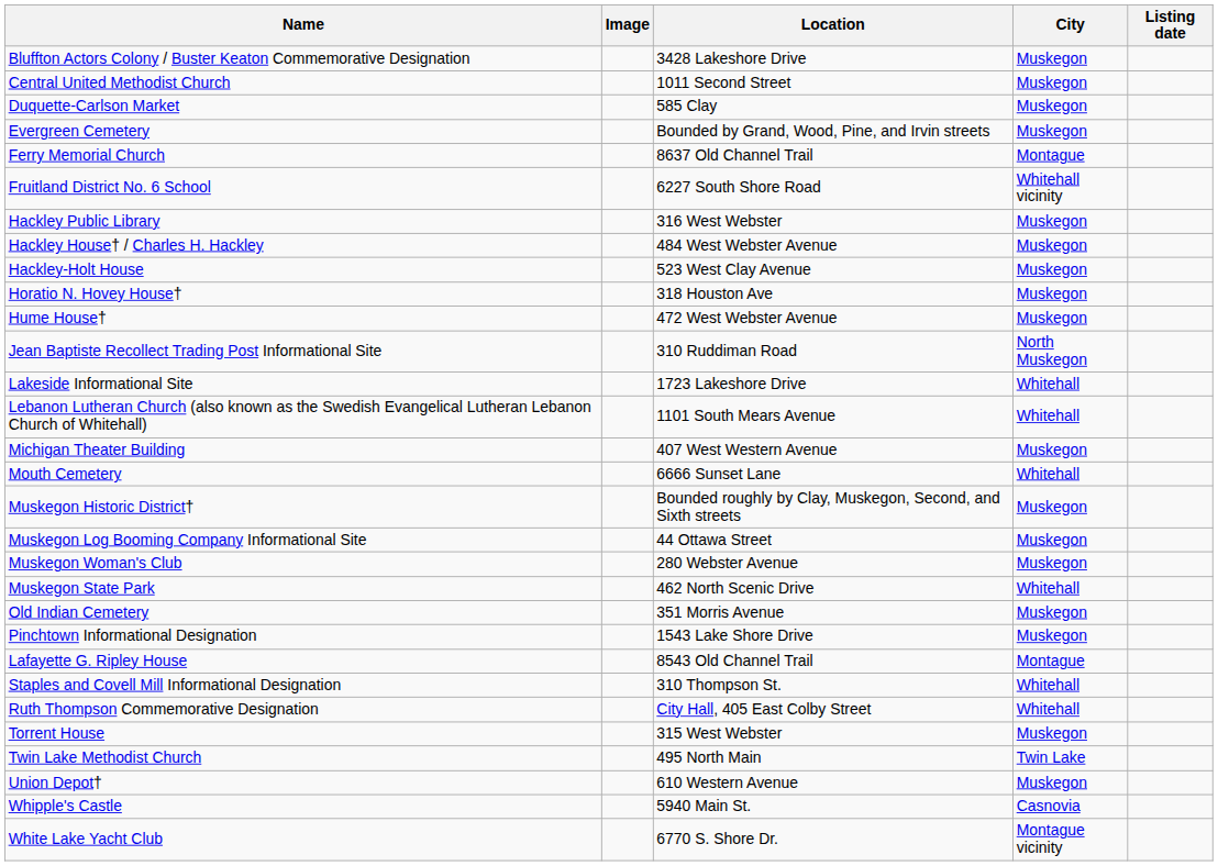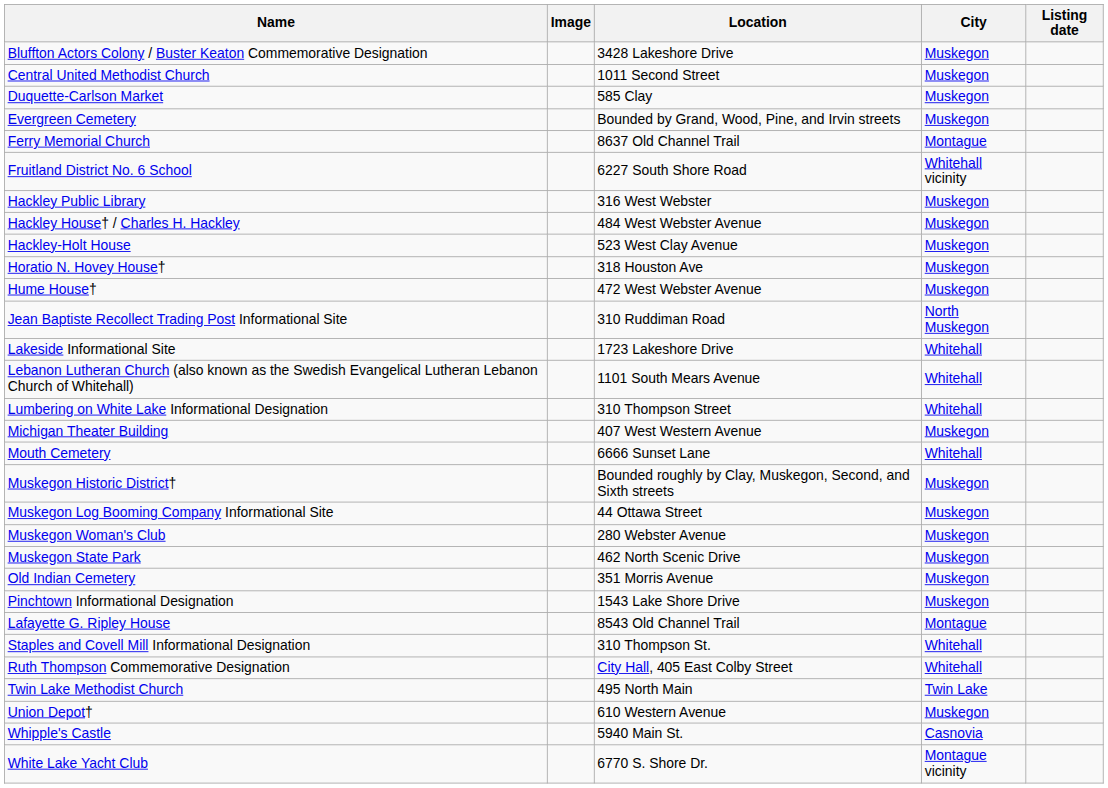 <table class="wikitable sortable" style="width:100%">
 <tr>
 <th>Name</th>
 <th>Image</th>
 <th>Location</th>
 <th>City</th>
 <th>Listing date</th>
 </tr>
 <tr>
 <td><a href='#'>Bluffton Actors Colony</a> / <a href='#'>Buster Keaton</a> Commemorative Designation</td>
 <td></td>
 <td>3428 Lakeshore Drive</td>
 <td><a href='#'>Muskegon</a></td>
 <td></td>
 </tr>
 <tr>
 <td><a href='#'>Central United Methodist Church</a></td>
 <td></td>
 <td>1011 Second Street</td>
 <td><a href='#'>Muskegon</a></td>
 <td></td>
 </tr>
 <tr>
 <td><a href='#'>Duquette-Carlson Market</a></td>
 <td></td>
 <td>585 Clay</td>
 <td><a href='#'>Muskegon</a></td>
 <td></td>
 </tr>
 <tr>
 <td><a href='#'>Evergreen Cemetery</a></td>
 <td></td>
 <td>Bounded by Grand, Wood, Pine, and Irvin streets</td>
 <td><a href='#'>Muskegon</a></td>
 <td></td>
 </tr>
 <tr>
 <td><a href='#'>Ferry Memorial Church</a></td>
 <td></td>
 <td>8637 Old Channel Trail</td>
 <td><a href='#'>Montague</a></td>
 <td></td>
 </tr>
 <tr>
 <td><a href='#'>Fruitland District No. 6 School</a></td>
 <td></td>
 <td>6227 South Shore Road</td>
 <td><a href='#'>Whitehall</a> vicinity</td>
 <td></td>
 </tr>
 <tr>
 <td><a href='#'>Hackley Public Library</a></td>
 <td></td>
 <td>316 West Webster</td>
 <td><a href='#'>Muskegon</a></td>
 <td></td>
 </tr>
 <tr>
 <td><a href='#'>Hackley House</a>† / <a href='#'>Charles H. Hackley</a></td>
 <td></td>
 <td>484 West Webster Avenue</td>
 <td><a href='#'>Muskegon</a></td>
 <td></td>
 </tr>
 <tr>
 <td><a href='#'>Hackley-Holt House</a></td>
 <td></td>
 <td>523 West Clay Avenue</td>
 <td><a href='#'>Muskegon</a></td>
 <td></td>
 </tr>
 <tr>
 <td><a href='#'>Horatio N. Hovey House</a>†</td>
 <td></td>
 <td>318 Houston Ave</td>
 <td><a href='#'>Muskegon</a></td>
 <td></td>
 </tr>
 <tr>
 <td><a href='#'>Hume House</a>†</td>
 <td></td>
 <td>472 West Webster Avenue</td>
 <td><a href='#'>Muskegon</a></td>
 <td></td>
 </tr>
 <tr>
 <td><a href='#'>Jean Baptiste Recollect Trading Post</a> Informational Site</td>
 <td></td>
 <td>310 Ruddiman Road</td>
 <td><a href='#'>North Muskegon</a></td>
 <td></td>
 </tr>
 <tr>
 <td><a href='#'>Lakeside</a> Informational Site</td>
 <td></td>
 <td>1723 Lakeshore Drive</td>
 <td><a href='#'>Whitehall</a></td>
 <td></td>
 </tr>
 <tr>
 <td><a href='#'>Lebanon Lutheran Church</a> (also known as the Swedish Evangelical Lutheran Lebanon Church of Whitehall)</td>
 <td></td>
 <td>1101 South Mears Avenue</td>
 <td><a href='#'>Whitehall</a></td>
 <td></td>
 </tr>
 <tr>
+<td><a href='#'>Lumbering on White Lake</a> Informational Designation</td>
+<td></td>
+<td>310 Thompson Street</td>
+<td><a href='#'>Whitehall</a></td>
+<td></td>
+</tr>
+<tr>
 <td><a href='#'>Michigan Theater Building</a></td>
 <td></td>
 <td>407 West Western Avenue</td>
 <td><a href='#'>Muskegon</a></td>
 <td></td>
 </tr>
 <tr>
 <td><a href='#'>Mouth Cemetery</a></td>
 <td></td>
 <td>6666 Sunset Lane</td>
 <td><a href='#'>Whitehall</a></td>
 <td></td>
 </tr>
 <tr>
 <td><a href='#'>Muskegon Historic District</a>†</td>
 <td></td>
 <td>Bounded roughly by Clay, Muskegon, Second, and Sixth streets</td>
 <td><a href='#'>Muskegon</a></td>
 <td></td>
 </tr>
 <tr>
 <td><a href='#'>Muskegon Log Booming Company</a> Informational Site</td>
 <td></td>
 <td>44 Ottawa Street</td>
 <td><a href='#'>Muskegon</a></td>
 <td></td>
 </tr>
 <tr>
 <td><a href='#'>Muskegon Woman's Club</a></td>
 <td></td>
 <td>280 Webster Avenue</td>
 <td><a href='#'>Muskegon</a></td>
 <td></td>
 </tr>
 <tr>
 <td><a href='#'>Muskegon State Park</a></td>
 <td></td>
 <td>462 North Scenic Drive</td>
-<td><a href='#'>Whitehall</a></td>
+<td><a href='#'>Muskegon</a></td>
 <td></td>
 </tr>
 <tr>
 <td><a href='#'>Old Indian Cemetery</a></td>
 <td></td>
 <td>351 Morris Avenue</td>
 <td><a href='#'>Muskegon</a></td>
 <td></td>
 </tr>
 <tr>
 <td><a href='#'>Pinchtown</a> Informational Designation</td>
 <td></td>
 <td>1543 Lake Shore Drive</td>
 <td><a href='#'>Muskegon</a></td>
 <td></td>
 </tr>
 <tr>
 <td><a href='#'>Lafayette G. Ripley House</a></td>
 <td></td>
 <td>8543 Old Channel Trail</td>
 <td><a href='#'>Montague</a></td>
 <td></td>
 </tr>
 <tr>
 <td><a href='#'>Staples and Covell Mill</a> Informational Designation</td>
 <td></td>
 <td>310 Thompson St.</td>
 <td><a href='#'>Whitehall</a></td>
 <td></td>
 </tr>
 <tr>
 <td><a href='#'>Ruth Thompson</a> Commemorative Designation</td>
 <td></td>
 <td><a href='#'>City Hall</a>, 405 East Colby Street</td>
 <td><a href='#'>Whitehall</a></td>
 <td></td>
 </tr>
 <tr>
-<td><a href='#'>Torrent House</a></td>
-<td></td>
-<td>315 West Webster</td>
-<td><a href='#'>Muskegon</a></td>
-<td></td>
-</tr>
-<tr>
 <td><a href='#'>Twin Lake Methodist Church</a></td>
 <td></td>
 <td>495 North Main</td>
 <td><a href='#'>Twin Lake</a></td>
 <td></td>
 </tr>
 <tr>
 <td><a href='#'>Union Depot</a>†</td>
 <td></td>
 <td>610 Western Avenue</td>
 <td><a href='#'>Muskegon</a></td>
 <td></td>
 </tr>
 <tr>
 <td><a href='#'>Whipple's Castle</a></td>
 <td></td>
 <td>5940 Main St.</td>
 <td><a href='#'>Casnovia</a></td>
 <td></td>
 </tr>
 <tr>
 <td><a href='#'>White Lake Yacht Club</a></td>
 <td></td>
 <td>6770 S. Shore Dr.</td>
 <td><a href='#'>Montague</a> vicinity</td>
 <td></td>
 </tr>
 </table>
